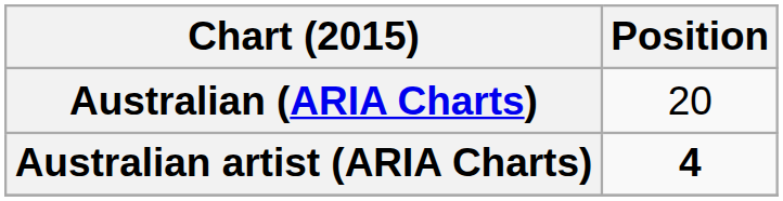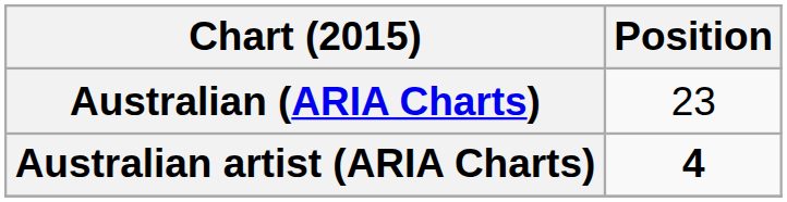 <table class="wikitable sortable plainrowheaders">
 <tr>
 <th scope="col">Chart (2015)</th>
 <th scope="col">Position</th>
 </tr>
 <tr>
 <th scope="row">Australian (<a href='#'>ARIA Charts</a>)</th>
-<td style="text-align:center;">20</td>
+<td style="text-align:center;">23</td>
 </tr>
 <tr>
 <th scope="row">Australian artist (ARIA Charts) </th>
 <td style="text-align:center;"><strong>4</strong></td>
 </tr>
 <tr>
 </tr>
 </table>
